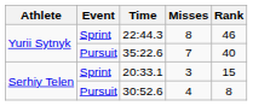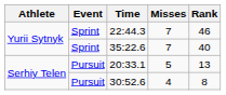 <table class="wikitable" style="font-size:90%">
 <tr>
 <th>Athlete</th>
 <th>Event</th>
 <th>Time</th>
 <th>Misses</th>
 <th>Rank</th>
 </tr>
 <tr align=center>
 <td align=left rowspan=2><a href='#'>Yurii Sytnyk</a></td>
 <td align=left><a href='#'>Sprint</a></td>
 <td>22:44.3</td>
-<td>8</td>
+<td>7</td>
 <td>46</td>
 </tr>
 <tr align=center>
-<td align=left><a href='#'>Pursuit</a></td>
+<td align=left><a href='#'>Sprint</a></td>
 <td>35:22.6</td>
 <td>7</td>
 <td>40</td>
 </tr>
 <tr align=center>
 <td align=left rowspan=2><a href='#'>Serhiy Telen</a></td>
-<td align=left><a href='#'>Sprint</a></td>
+<td align=left><a href='#'>Pursuit</a></td>
 <td>20:33.1</td>
-<td>3</td>
-<td>15</td>
+<td>5</td>
+<td>13</td>
 </tr>
 <tr align=center>
 <td align=left><a href='#'>Pursuit</a></td>
 <td>30:52.6</td>
 <td>4</td>
 <td>8</td>
 </tr>
 </table>
